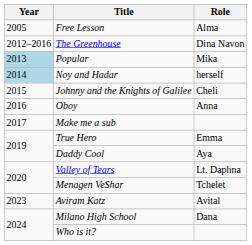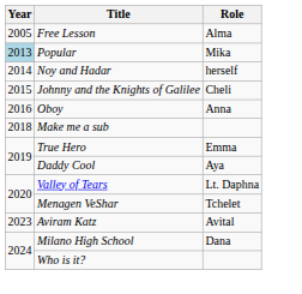 <table class="wikitable">
 <tr>
 <th>Year</th>
 <th>Title</th>
 <th>Role</th>
 </tr>
 <tr>
 <td>2005</td>
 <td><em>Free Lesson</em></td>
 <td>Alma</td>
 </tr>
 <tr>
-<td>2012–2016</td>
-<td><em><a href='#'>The Greenhouse</a></em></td>
-<td>Dina Navon</td>
-</tr>
-<tr>
 <td style="background: lightblue;">2013</td>
 <td><em>Popular</em></td>
 <td>Mika</td>
 </tr>
 <tr>
-<td style="background: lightblue;">2014</td>
+<td>2014</td>
 <td><em>Noy and Hadar</em></td>
 <td>herself</td>
 </tr>
 <tr>
 <td>2015</td>
 <td><em>Johnny and the Knights of Galilee</em></td>
 <td>Cheli</td>
 </tr>
 <tr>
 <td>2016</td>
 <td><em>Oboy</em></td>
 <td>Anna</td>
 </tr>
 <tr>
-<td>2017</td>
+<td>2018</td>
 <td><em>Make me a sub</em></td>
 <td></td>
 </tr>
 <tr>
 <td rowspan="2">2019</td>
 <td><em>True Hero</em></td>
 <td>Emma</td>
 </tr>
 <tr>
 <td><em>Daddy Cool</em></td>
 <td>Aya</td>
 </tr>
 <tr>
 <td rowspan="2">2020</td>
 <td><em><a href='#'>Valley of Tears</a></em></td>
 <td>Lt. Daphna</td>
 </tr>
 <tr>
 <td><em>Menagen VeShar</em></td>
 <td>Tchelet</td>
 </tr>
 <tr>
 <td>2023</td>
 <td><em>Aviram Katz</em></td>
 <td>Avital</td>
 </tr>
 <tr>
 <td rowspan="2">2024</td>
 <td><em>Milano High School</em></td>
 <td>Dana</td>
 </tr>
 <tr>
 <td><em>Who is it?</em></td>
 <td></td>
 </tr>
 </table>
